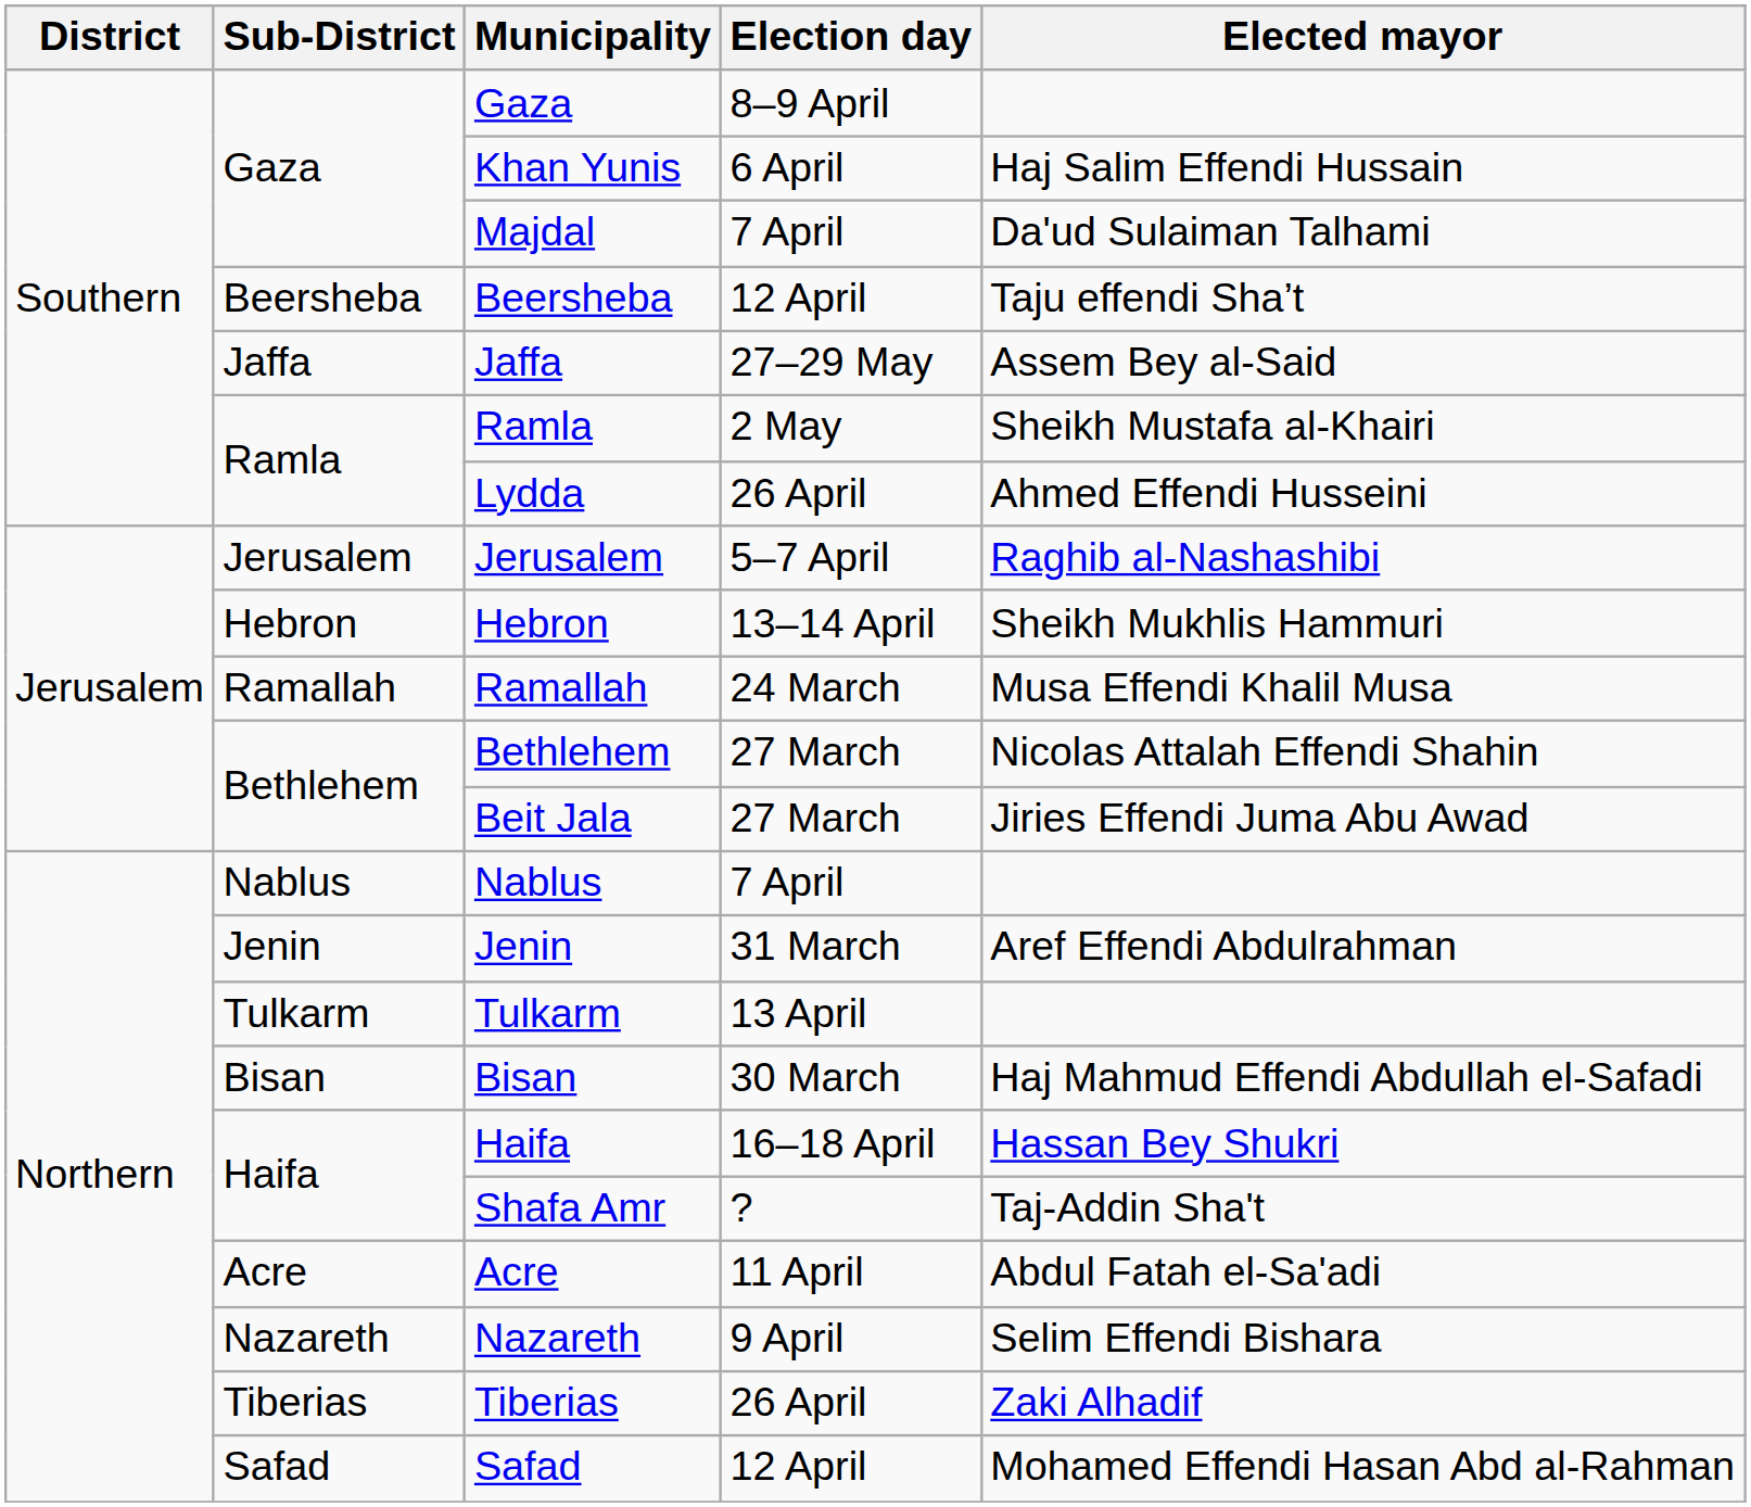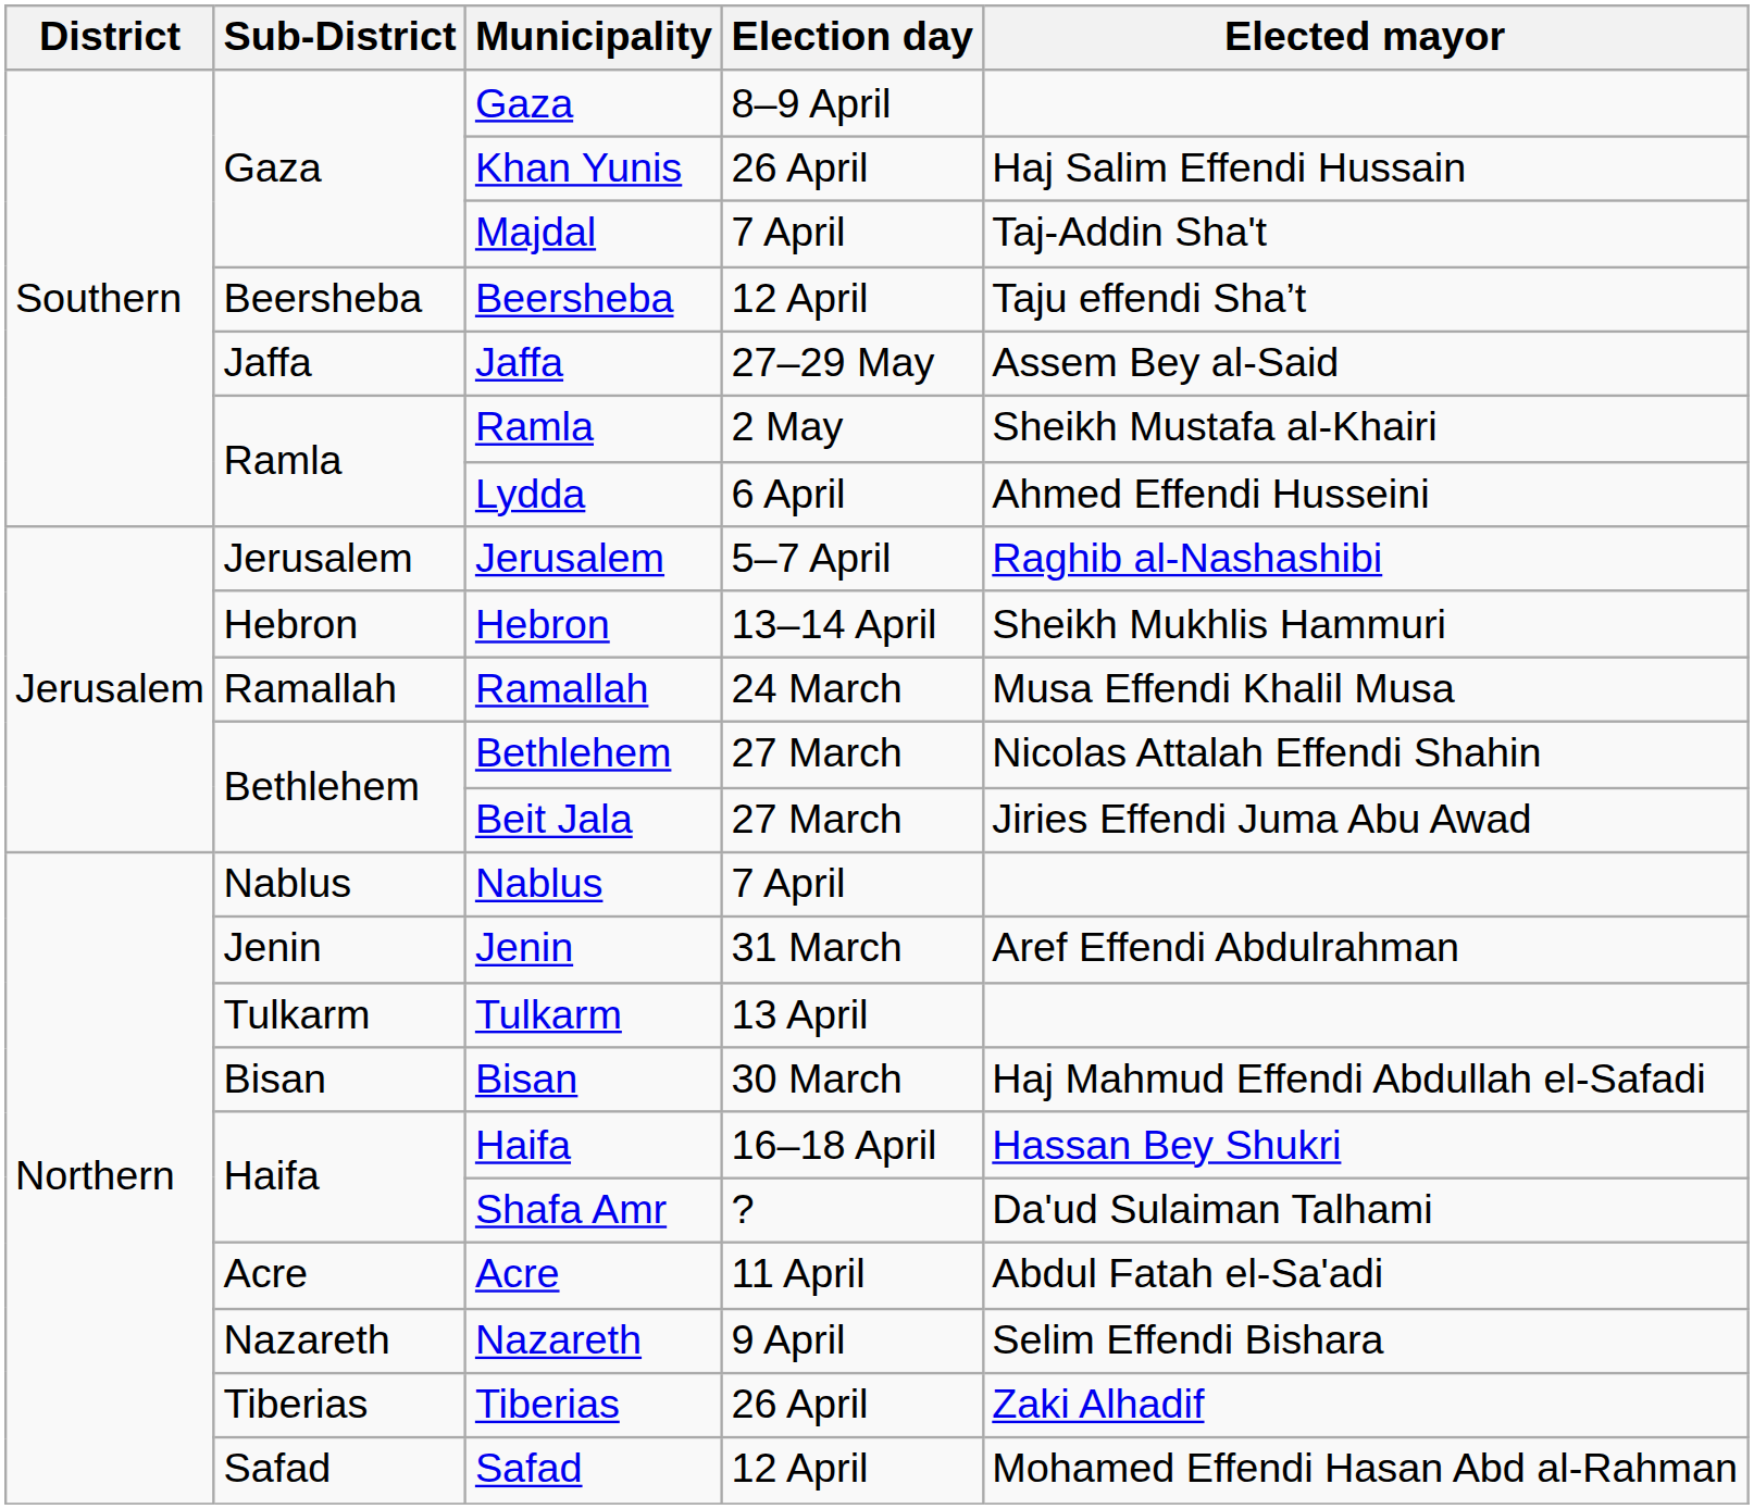 <table class="wikitable">
 <tr>
 <th>District</th>
 <th>Sub-District</th>
 <th>Municipality</th>
 <th>Election day</th>
 <th>Elected mayor</th>
 </tr>
 <tr>
 <td rowspan="7">Southern</td>
 <td rowspan="3">Gaza</td>
 <td><a href='#'>Gaza</a></td>
 <td>8–9 April</td>
 </tr>
 <tr>
 <td><a href='#'>Khan Yunis</a></td>
-<td>6 April</td>
+<td>26 April</td>
 <td>Haj Salim Effendi Hussain</td>
 </tr>
 <tr>
 <td><a href='#'>Majdal</a></td>
 <td>7 April</td>
-<td>Da'ud Sulaiman Talhami</td>
+<td>Taj-Addin Sha't</td>
 </tr>
 <tr>
 <td>Beersheba</td>
 <td><a href='#'>Beersheba</a></td>
 <td>12 April</td>
 <td>Taju effendi Sha’t</td>
 </tr>
 <tr>
 <td>Jaffa</td>
 <td><a href='#'>Jaffa</a></td>
 <td>27–29 May</td>
 <td>Assem Bey al-Said</td>
 </tr>
 <tr>
 <td rowspan="2">Ramla</td>
 <td><a href='#'>Ramla</a></td>
 <td>2 May</td>
 <td>Sheikh Mustafa al-Khairi</td>
 </tr>
 <tr>
 <td><a href='#'>Lydda</a></td>
-<td>26 April</td>
+<td>6 April</td>
 <td>Ahmed Effendi Husseini</td>
 </tr>
 <tr>
 <td rowspan="5">Jerusalem</td>
 <td>Jerusalem</td>
 <td><a href='#'>Jerusalem</a></td>
 <td>5–7 April</td>
 <td><a href='#'>Raghib al-Nashashibi</a></td>
 </tr>
 <tr>
 <td>Hebron</td>
 <td><a href='#'>Hebron</a></td>
 <td>13–14 April</td>
 <td>Sheikh Mukhlis Hammuri</td>
 </tr>
 <tr>
 <td>Ramallah</td>
 <td><a href='#'>Ramallah</a></td>
 <td>24 March</td>
 <td>Musa Effendi Khalil Musa</td>
 </tr>
 <tr>
 <td rowspan="2">Bethlehem</td>
 <td><a href='#'>Bethlehem</a></td>
 <td>27 March</td>
 <td>Nicolas Attalah Effendi Shahin</td>
 </tr>
 <tr>
 <td><a href='#'>Beit Jala</a></td>
 <td>27 March</td>
 <td>Jiries Effendi Juma Abu Awad</td>
 </tr>
 <tr>
 <td rowspan="10">Northern</td>
 <td>Nablus</td>
 <td><a href='#'>Nablus</a></td>
 <td>7 April</td>
 <td></td>
 </tr>
 <tr>
 <td>Jenin</td>
 <td><a href='#'>Jenin</a></td>
 <td>31 March</td>
 <td>Aref Effendi Abdulrahman</td>
 </tr>
 <tr>
 <td>Tulkarm</td>
 <td><a href='#'>Tulkarm</a></td>
 <td>13 April</td>
 <td></td>
 </tr>
 <tr>
 <td>Bisan</td>
 <td><a href='#'>Bisan</a></td>
 <td>30 March</td>
 <td>Haj Mahmud Effendi Abdullah el-Safadi</td>
 </tr>
 <tr>
 <td rowspan="2">Haifa</td>
 <td><a href='#'>Haifa</a></td>
 <td>16–18 April</td>
 <td><a href='#'>Hassan Bey Shukri</a></td>
 </tr>
 <tr>
 <td><a href='#'>Shafa Amr</a></td>
 <td>?</td>
-<td>Taj-Addin Sha't</td>
+<td>Da'ud Sulaiman Talhami</td>
 </tr>
 <tr>
 <td>Acre</td>
 <td><a href='#'>Acre</a></td>
 <td>11 April</td>
 <td>Abdul Fatah el-Sa'adi</td>
 </tr>
 <tr>
 <td>Nazareth</td>
 <td><a href='#'>Nazareth</a></td>
 <td>9 April</td>
 <td>Selim Effendi Bishara</td>
 </tr>
 <tr>
 <td>Tiberias</td>
 <td><a href='#'>Tiberias</a></td>
 <td>26 April</td>
 <td><a href='#'>Zaki Alhadif</a></td>
 </tr>
 <tr>
 <td>Safad</td>
 <td><a href='#'>Safad</a></td>
 <td>12 April</td>
 <td>Mohamed Effendi Hasan Abd al-Rahman</td>
 </tr>
 </table>
